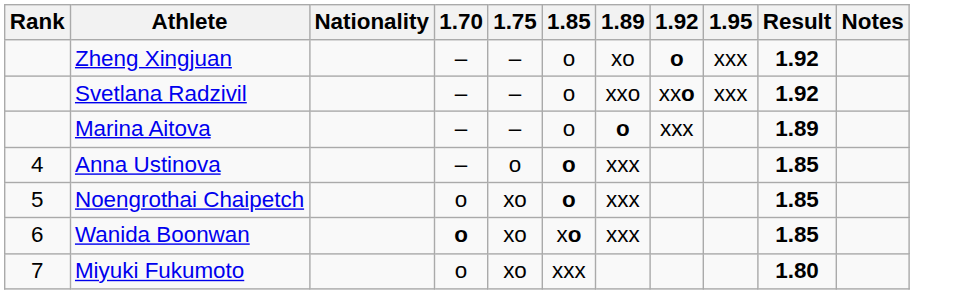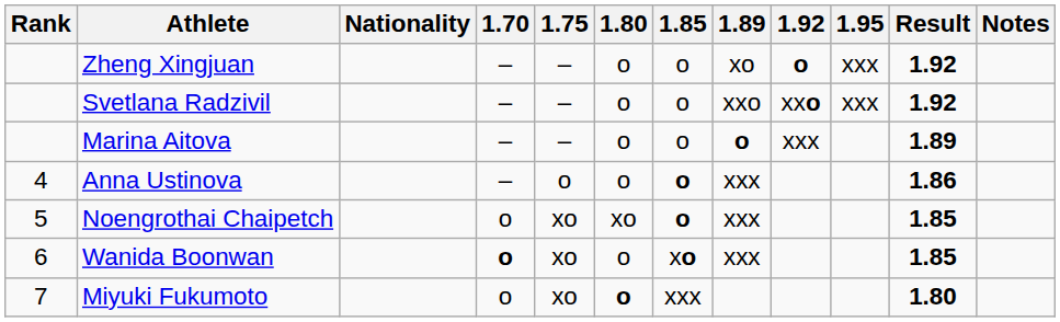 <table class="wikitable sortable" style="text-align:center">
 <tr>
 <th>Rank</th>
 <th>Athlete</th>
 <th>Nationality</th>
 <th>1.70</th>
 <th>1.75</th>
+<th>1.80</th>
 <th>1.85</th>
 <th>1.89</th>
 <th>1.92</th>
 <th>1.95</th>
 <th>Result</th>
 <th>Notes</th>
 </tr>
 <tr>
 <td></td>
 <td align="left"><a href='#'>Zheng Xingjuan</a></td>
 <td align=left></td>
 <td>–</td>
 <td>–</td>
 <td>o</td>
+<td>o</td>
 <td>xo</td>
 <td><strong>o</strong></td>
 <td>xxx</td>
 <td><strong>1.92</strong></td>
 <td></td>
 </tr>
 <tr>
 <td></td>
 <td align="left"><a href='#'>Svetlana Radzivil</a></td>
 <td align=left></td>
 <td>–</td>
 <td>–</td>
+<td>o</td>
 <td>o</td>
 <td>xxo</td>
 <td>xx<strong>o</strong></td>
 <td>xxx</td>
 <td><strong>1.92</strong></td>
 <td></td>
 </tr>
 <tr>
 <td></td>
 <td align="left"><a href='#'>Marina Aitova</a></td>
 <td align=left></td>
 <td>–</td>
 <td>–</td>
 <td>o</td>
+<td>o</td>
 <td><strong>o</strong></td>
 <td>xxx</td>
 <td></td>
 <td><strong>1.89</strong></td>
 <td></td>
 </tr>
 <tr>
 <td>4</td>
 <td align="left"><a href='#'>Anna Ustinova</a></td>
 <td align=left></td>
 <td>–</td>
 <td>o</td>
+<td>o</td>
 <td><strong>o</strong></td>
 <td>xxx</td>
 <td></td>
 <td></td>
-<td><strong>1.85</strong></td>
+<td><strong>1.86</strong></td>
 <td></td>
 </tr>
 <tr>
 <td>5</td>
 <td align="left"><a href='#'>Noengrothai Chaipetch</a></td>
 <td align=left></td>
 <td>o</td>
+<td>xo</td>
 <td>xo</td>
 <td><strong>o</strong></td>
 <td>xxx</td>
 <td></td>
 <td></td>
 <td><strong>1.85</strong></td>
 <td></td>
 </tr>
 <tr>
 <td>6</td>
 <td align="left"><a href='#'>Wanida Boonwan</a></td>
 <td align=left></td>
 <td><strong>o</strong></td>
 <td>xo</td>
+<td>o</td>
 <td>x<strong>o</strong></td>
 <td>xxx</td>
 <td></td>
 <td></td>
 <td><strong>1.85</strong></td>
 <td></td>
 </tr>
 <tr>
 <td>7</td>
 <td align="left"><a href='#'>Miyuki Fukumoto</a></td>
 <td align=left></td>
 <td>o</td>
 <td>xo</td>
+<td><strong>o</strong></td>
 <td>xxx</td>
 <td></td>
 <td></td>
 <td></td>
 <td><strong>1.80</strong></td>
 <td></td>
 </tr>
 </table>
